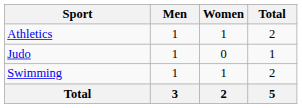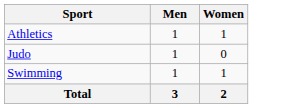 <table class="wikitable sortable" style="text-align:center;">
 <tr>
 <th width=180>Sport</th>
 <th width=55>Men</th>
 <th width=55>Women</th>
-<th width=55>Total</th>
 </tr>
 <tr>
 <td align=left><a href='#'>Athletics</a></td>
 <td>1</td>
 <td>1</td>
-<td>2</td>
 </tr>
 <tr>
 <td align=left><a href='#'>Judo</a></td>
 <td>1</td>
 <td>0</td>
-<td>1</td>
 </tr>
 <tr>
 <td align=left><a href='#'>Swimming</a></td>
 <td>1</td>
 <td>1</td>
-<td>2</td>
 </tr>
 <tr>
 <th>Total</th>
 <th>3</th>
 <th>2</th>
-<th>5</th>
 </tr>
 </table>
